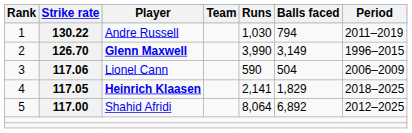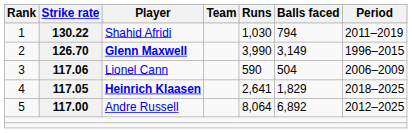 <table class="wikitable plainrowheaders sortable">
 <tr style="background:#9cf;">
 <th>Rank</th>
 <th><a href='#'>Strike rate</a></th>
 <th>Player</th>
 <th>Team</th>
 <th>Runs</th>
 <th>Balls faced</th>
 <th>Period</th>
 </tr>
 <tr>
 <td align=center>1</td>
 <th>130.22</th>
-<td><a href='#'>Andre Russell</a></td>
+<td><a href='#'>Shahid Afridi</a></td>
 <td></td>
 <td>1,030</td>
 <td>794</td>
 <td>2011–2019</td>
 </tr>
 <tr>
 <td align=center>2</td>
 <th>126.70</th>
 <td><strong><a href='#'>Glenn Maxwell</a></strong></td>
 <td></td>
 <td>3,990</td>
 <td>3,149</td>
 <td>1996–2015</td>
 </tr>
 <tr>
 <td align="center">3</td>
 <th>117.06</th>
 <td><a href='#'>Lionel Cann</a></td>
 <td></td>
 <td>590</td>
 <td>504</td>
 <td>2006–2009</td>
 </tr>
 <tr>
 <td align="center">4</td>
 <th>117.05</th>
 <td><strong><a href='#'>Heinrich Klaasen</a></strong></td>
 <td></td>
-<td>2,141</td>
+<td>2,641</td>
 <td>1,829</td>
 <td>2018–2025</td>
 </tr>
 <tr>
 <td align=center>5</td>
 <th>117.00</th>
-<td><a href='#'>Shahid Afridi</a></td>
+<td><a href='#'>Andre Russell</a></td>
 <td></td>
 <td>8,064</td>
 <td>6,892</td>
 <td>2012–2025</td>
 </tr>
 <tr class=sortbottom>
 <td colspan="7"></td>
 </tr>
 <tr>
 <td colspan="7"></td>
 </tr>
 </table>
